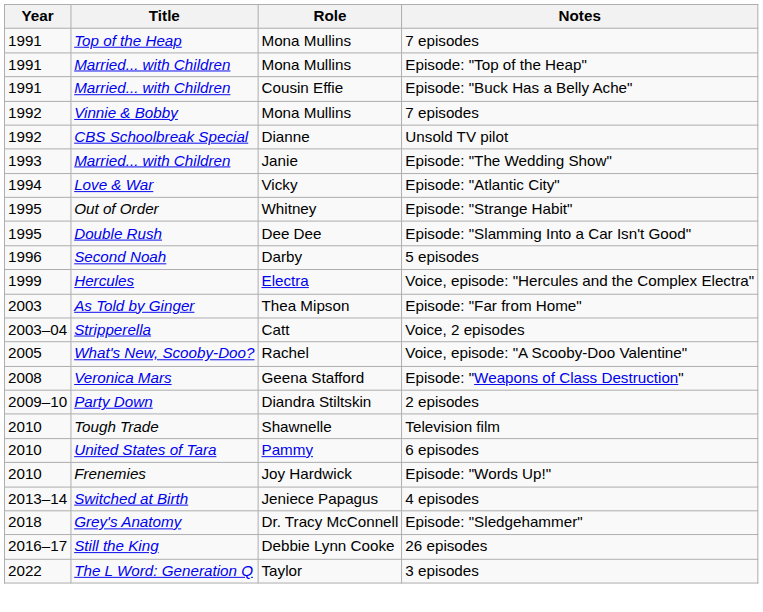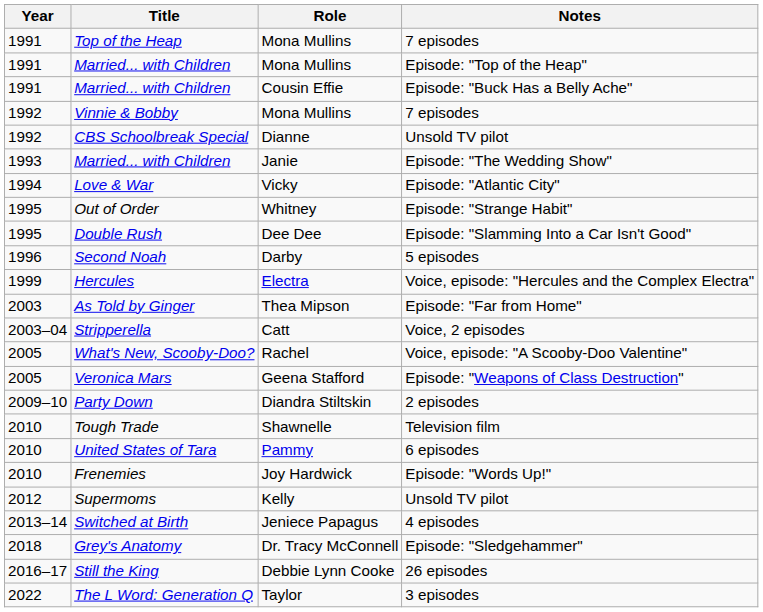 <table class="wikitable sortable">
 <tr>
 <th>Year</th>
 <th>Title</th>
 <th>Role</th>
 <th class="unsortable">Notes</th>
 </tr>
 <tr>
 <td>1991</td>
 <td><em><a href='#'>Top of the Heap</a></em></td>
 <td>Mona Mullins</td>
 <td>7 episodes</td>
 </tr>
 <tr>
 <td>1991</td>
 <td><em><a href='#'>Married... with Children</a></em></td>
 <td>Mona Mullins</td>
 <td>Episode: "Top of the Heap"</td>
 </tr>
 <tr>
 <td>1991</td>
 <td><em><a href='#'>Married... with Children</a></em></td>
 <td>Cousin Effie</td>
 <td>Episode: "Buck Has a Belly Ache"</td>
 </tr>
 <tr>
 <td>1992</td>
 <td><em><a href='#'>Vinnie & Bobby</a></em></td>
 <td>Mona Mullins</td>
 <td>7 episodes</td>
 </tr>
 <tr>
 <td>1992</td>
 <td><em><a href='#'>CBS Schoolbreak Special</a></em></td>
 <td>Dianne</td>
 <td>Unsold TV pilot</td>
 </tr>
 <tr>
 <td>1993</td>
 <td><em><a href='#'>Married... with Children</a></em></td>
 <td>Janie</td>
 <td>Episode: "The Wedding Show"</td>
 </tr>
 <tr>
 <td>1994</td>
 <td><em><a href='#'>Love & War</a></em></td>
 <td>Vicky</td>
 <td>Episode: "Atlantic City"</td>
 </tr>
 <tr>
 <td>1995</td>
 <td><em>Out of Order</em></td>
 <td>Whitney</td>
 <td>Episode: "Strange Habit"</td>
 </tr>
 <tr>
 <td>1995</td>
 <td><em><a href='#'>Double Rush</a></em></td>
 <td>Dee Dee</td>
 <td>Episode: "Slamming Into a Car Isn't Good"</td>
 </tr>
 <tr>
 <td>1996</td>
 <td><em><a href='#'>Second Noah</a></em></td>
 <td>Darby</td>
 <td>5 episodes</td>
 </tr>
 <tr>
 <td>1999</td>
 <td><em><a href='#'>Hercules</a></em></td>
 <td><a href='#'>Electra</a></td>
 <td>Voice, episode: "Hercules and the Complex Electra"</td>
 </tr>
 <tr>
 <td>2003</td>
 <td><em><a href='#'>As Told by Ginger</a></em></td>
 <td>Thea Mipson</td>
 <td>Episode: "Far from Home"</td>
 </tr>
 <tr>
 <td>2003–04</td>
 <td><em><a href='#'>Stripperella</a></em></td>
 <td>Catt</td>
 <td>Voice, 2 episodes</td>
 </tr>
 <tr>
 <td>2005</td>
 <td><em><a href='#'>What's New, Scooby-Doo?</a></em></td>
 <td>Rachel</td>
 <td>Voice, episode: "A Scooby-Doo Valentine"</td>
 </tr>
 <tr>
-<td>2008</td>
+<td>2005</td>
 <td><em><a href='#'>Veronica Mars</a></em></td>
 <td>Geena Stafford</td>
 <td>Episode: "<a href='#'>Weapons of Class Destruction</a>"</td>
 </tr>
 <tr>
 <td>2009–10</td>
 <td><em><a href='#'>Party Down</a></em></td>
 <td>Diandra Stiltskin</td>
 <td>2 episodes</td>
 </tr>
 <tr>
 <td>2010</td>
 <td><em>Tough Trade</em></td>
 <td>Shawnelle</td>
 <td>Television film</td>
 </tr>
 <tr>
 <td>2010</td>
 <td><em><a href='#'>United States of Tara</a></em></td>
 <td><a href='#'>Pammy</a></td>
 <td>6 episodes</td>
 </tr>
 <tr>
 <td>2010</td>
 <td><em>Frenemies</em></td>
 <td>Joy Hardwick</td>
 <td>Episode: "Words Up!"</td>
 </tr>
 <tr>
+<td>2012</td>
+<td><em>Supermoms</em></td>
+<td>Kelly</td>
+<td>Unsold TV pilot</td>
+</tr>
+<tr>
 <td>2013–14</td>
 <td><em><a href='#'>Switched at Birth</a></em></td>
 <td>Jeniece Papagus</td>
 <td>4 episodes</td>
 </tr>
 <tr>
 <td>2018</td>
 <td><em><a href='#'>Grey's Anatomy</a></em></td>
 <td>Dr. Tracy McConnell</td>
 <td>Episode: "Sledgehammer"</td>
 </tr>
 <tr>
 <td>2016–17</td>
 <td><em><a href='#'>Still the King</a></em></td>
 <td>Debbie Lynn Cooke</td>
 <td>26 episodes</td>
 </tr>
 <tr>
 <td>2022</td>
 <td><em><a href='#'>The L Word: Generation Q</a></em></td>
 <td>Taylor</td>
 <td>3 episodes</td>
 </tr>
 </table>
